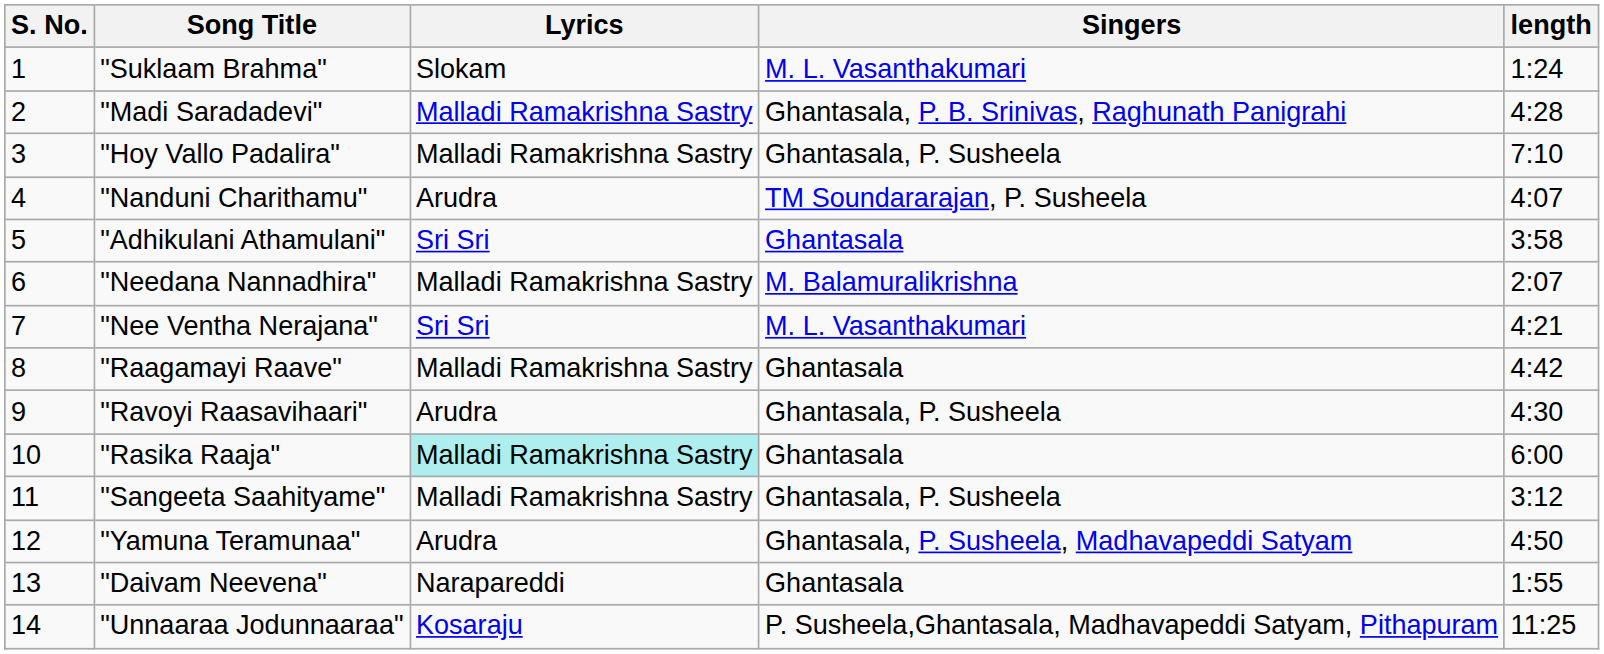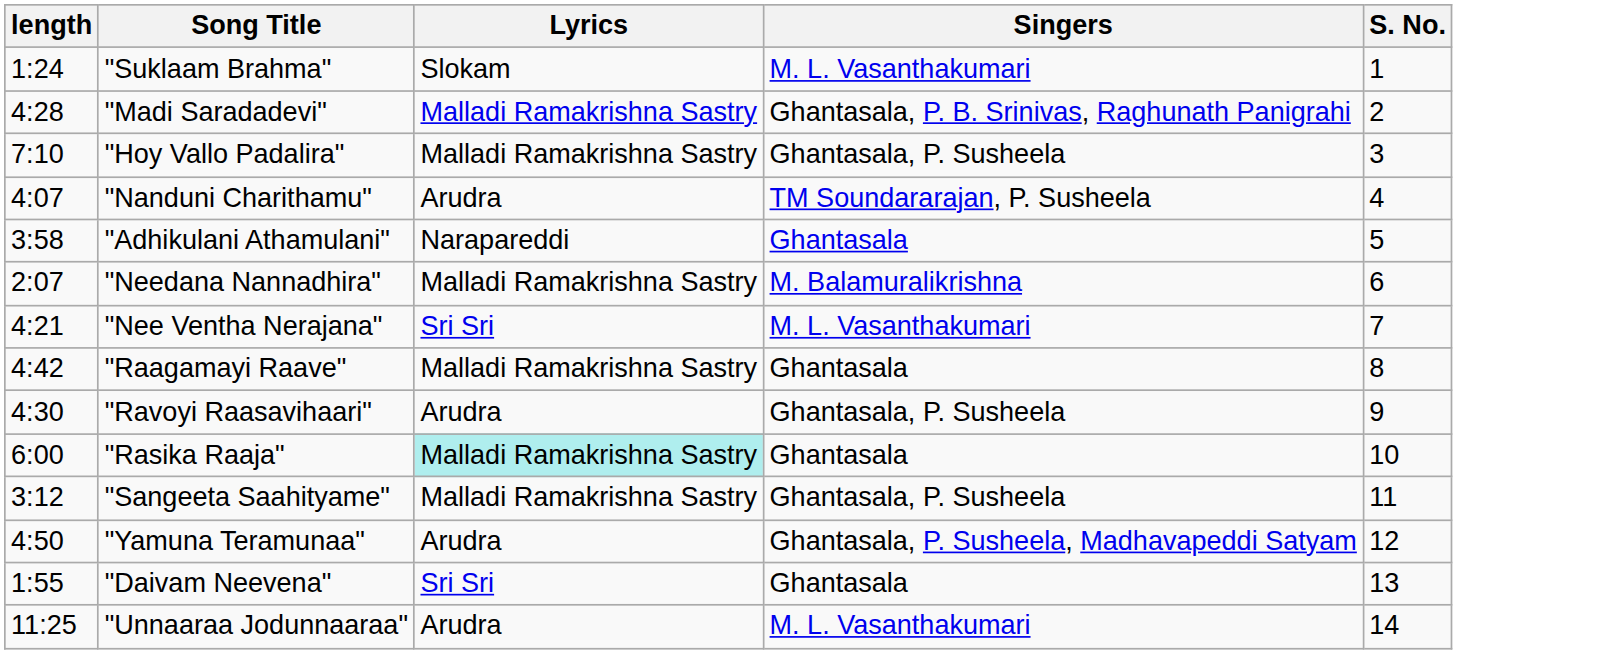 <table class="wikitable">
 <tr>
-<th>S. No.</th>
+<th>length</th>
 <th>Song Title</th>
 <th>Lyrics</th>
 <th>Singers</th>
-<th>length</th>
+<th>S. No.</th>
 </tr>
 <tr>
-<td>1</td>
+<td>1:24</td>
 <td>"Suklaam Brahma"</td>
 <td>Slokam</td>
 <td><a href='#'>M. L. Vasanthakumari</a></td>
-<td>1:24</td>
+<td>1</td>
 </tr>
 <tr>
-<td>2</td>
+<td>4:28</td>
 <td>"Madi Saradadevi"</td>
 <td><a href='#'>Malladi Ramakrishna Sastry</a></td>
 <td>Ghantasala, <a href='#'>P. B. Srinivas</a>, <a href='#'>Raghunath Panigrahi</a></td>
-<td>4:28</td>
+<td>2</td>
 </tr>
 <tr>
-<td>3</td>
+<td>7:10</td>
 <td>"Hoy Vallo Padalira"</td>
 <td>Malladi Ramakrishna Sastry</td>
 <td>Ghantasala, P. Susheela</td>
-<td>7:10</td>
+<td>3</td>
 </tr>
 <tr>
-<td>4</td>
+<td>4:07</td>
 <td>"Nanduni Charithamu"</td>
 <td>Arudra</td>
 <td><a href='#'>TM Soundararajan</a>, P. Susheela</td>
-<td>4:07</td>
+<td>4</td>
 </tr>
 <tr>
+<td>3:58</td>
+<td>"Adhikulani Athamulani"</td>
+<td>Narapareddi</td>
+<td><a href='#'>Ghantasala</a></td>
 <td>5</td>
-<td>"Adhikulani Athamulani"</td>
-<td><a href='#'>Sri Sri</a></td>
-<td><a href='#'>Ghantasala</a></td>
-<td>3:58</td>
 </tr>
 <tr>
-<td>6</td>
+<td>2:07</td>
 <td>"Needana Nannadhira"</td>
 <td>Malladi Ramakrishna Sastry</td>
 <td><a href='#'>M. Balamuralikrishna</a></td>
-<td>2:07</td>
+<td>6</td>
 </tr>
 <tr>
-<td>7</td>
+<td>4:21</td>
 <td>"Nee Ventha Nerajana"</td>
 <td><a href='#'>Sri Sri</a></td>
 <td><a href='#'>M. L. Vasanthakumari</a></td>
-<td>4:21</td>
+<td>7</td>
 </tr>
 <tr>
-<td>8</td>
+<td>4:42</td>
 <td>"Raagamayi Raave"</td>
 <td>Malladi Ramakrishna Sastry</td>
 <td>Ghantasala</td>
-<td>4:42</td>
+<td>8</td>
 </tr>
 <tr>
-<td>9</td>
+<td>4:30</td>
 <td>"Ravoyi Raasavihaari"</td>
 <td>Arudra</td>
 <td>Ghantasala, P. Susheela</td>
-<td>4:30</td>
+<td>9</td>
 </tr>
 <tr>
-<td>10</td>
+<td>6:00</td>
 <td>"Rasika Raaja"</td>
 <td style="background: paleturquoise;">Malladi Ramakrishna Sastry</td>
 <td>Ghantasala</td>
-<td>6:00</td>
+<td>10</td>
 </tr>
 <tr>
-<td>11</td>
+<td>3:12</td>
 <td>"Sangeeta Saahityame"</td>
 <td>Malladi Ramakrishna Sastry</td>
 <td>Ghantasala, P. Susheela</td>
-<td>3:12</td>
+<td>11</td>
 </tr>
 <tr>
-<td>12</td>
+<td>4:50</td>
 <td>"Yamuna Teramunaa"</td>
 <td>Arudra</td>
 <td>Ghantasala, <a href='#'>P. Susheela</a>, <a href='#'>Madhavapeddi Satyam</a></td>
-<td>4:50</td>
+<td>12</td>
 </tr>
 <tr>
+<td>1:55</td>
+<td>"Daivam Neevena"</td>
+<td><a href='#'>Sri Sri</a></td>
+<td>Ghantasala</td>
 <td>13</td>
-<td>"Daivam Neevena"</td>
-<td>Narapareddi</td>
-<td>Ghantasala</td>
-<td>1:55</td>
 </tr>
 <tr>
+<td>11:25</td>
+<td>"Unnaaraa Jodunnaaraa"</td>
+<td>Arudra</td>
+<td><a href='#'>M. L. Vasanthakumari</a></td>
 <td>14</td>
-<td>"Unnaaraa Jodunnaaraa"</td>
-<td><a href='#'>Kosaraju</a></td>
-<td>P. Susheela,Ghantasala, Madhavapeddi Satyam, <a href='#'>Pithapuram</a></td>
-<td>11:25</td>
 </tr>
 </table>
